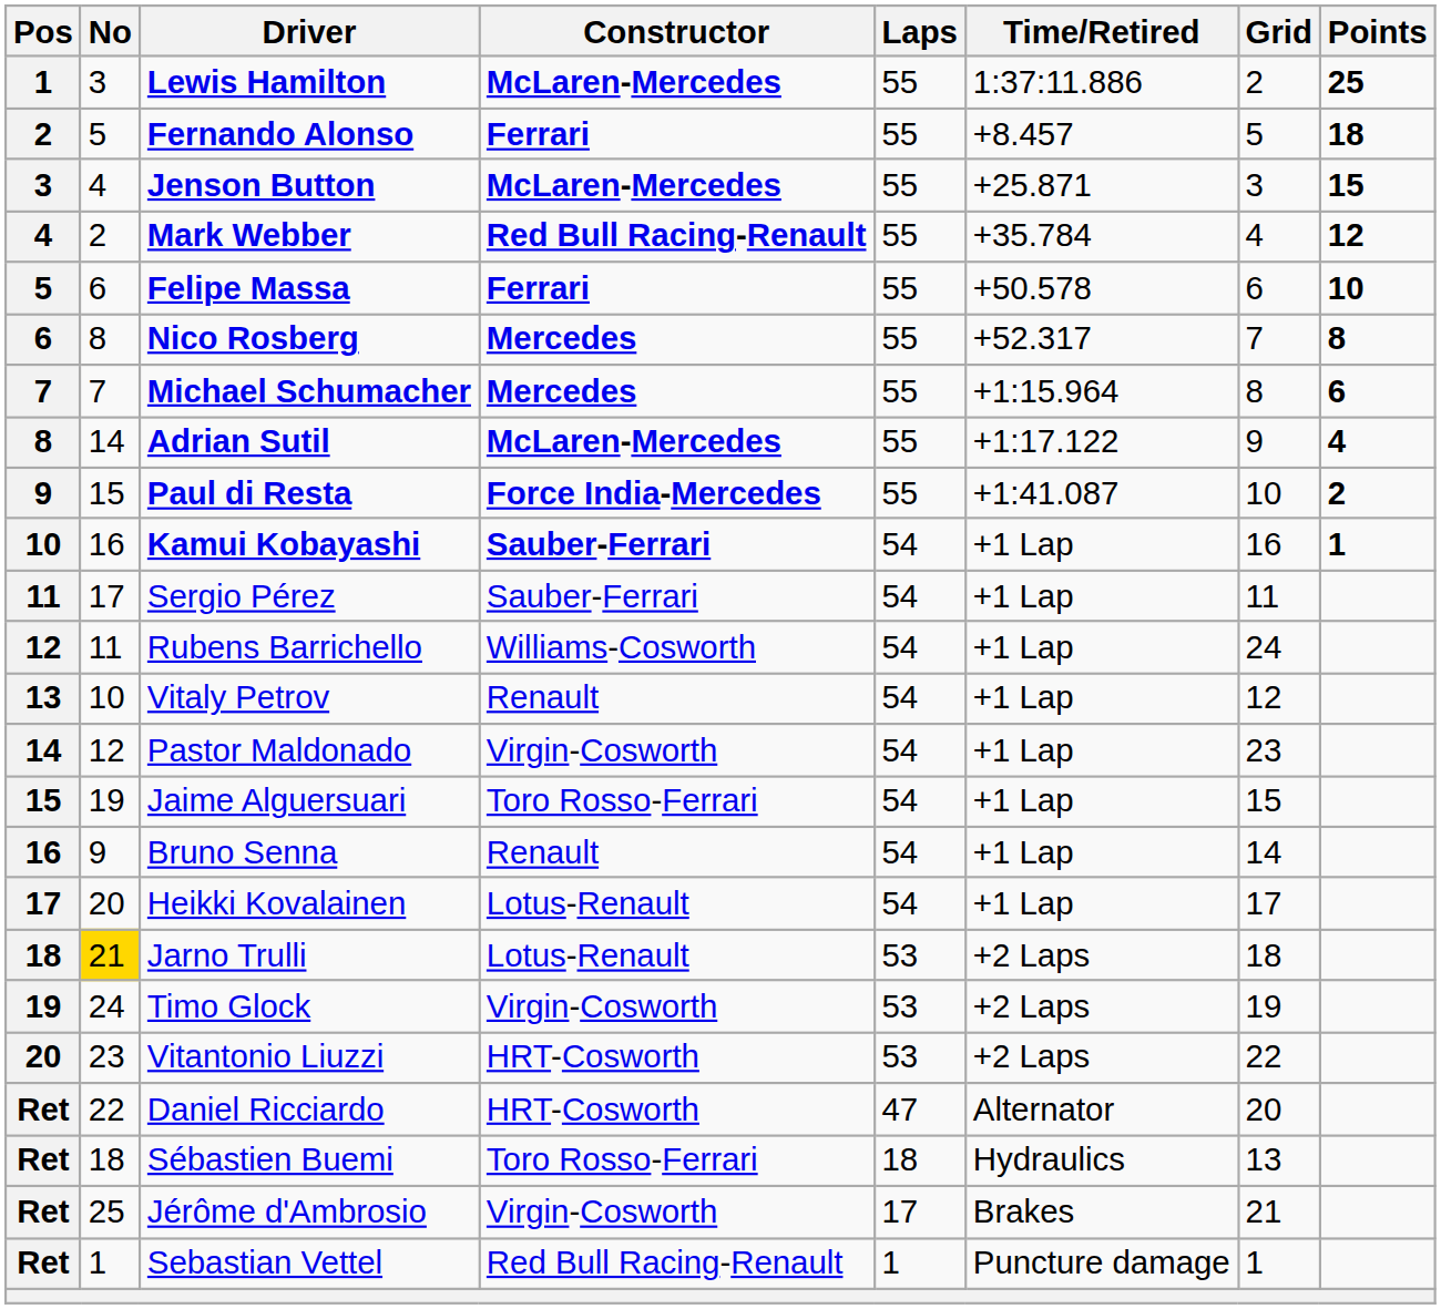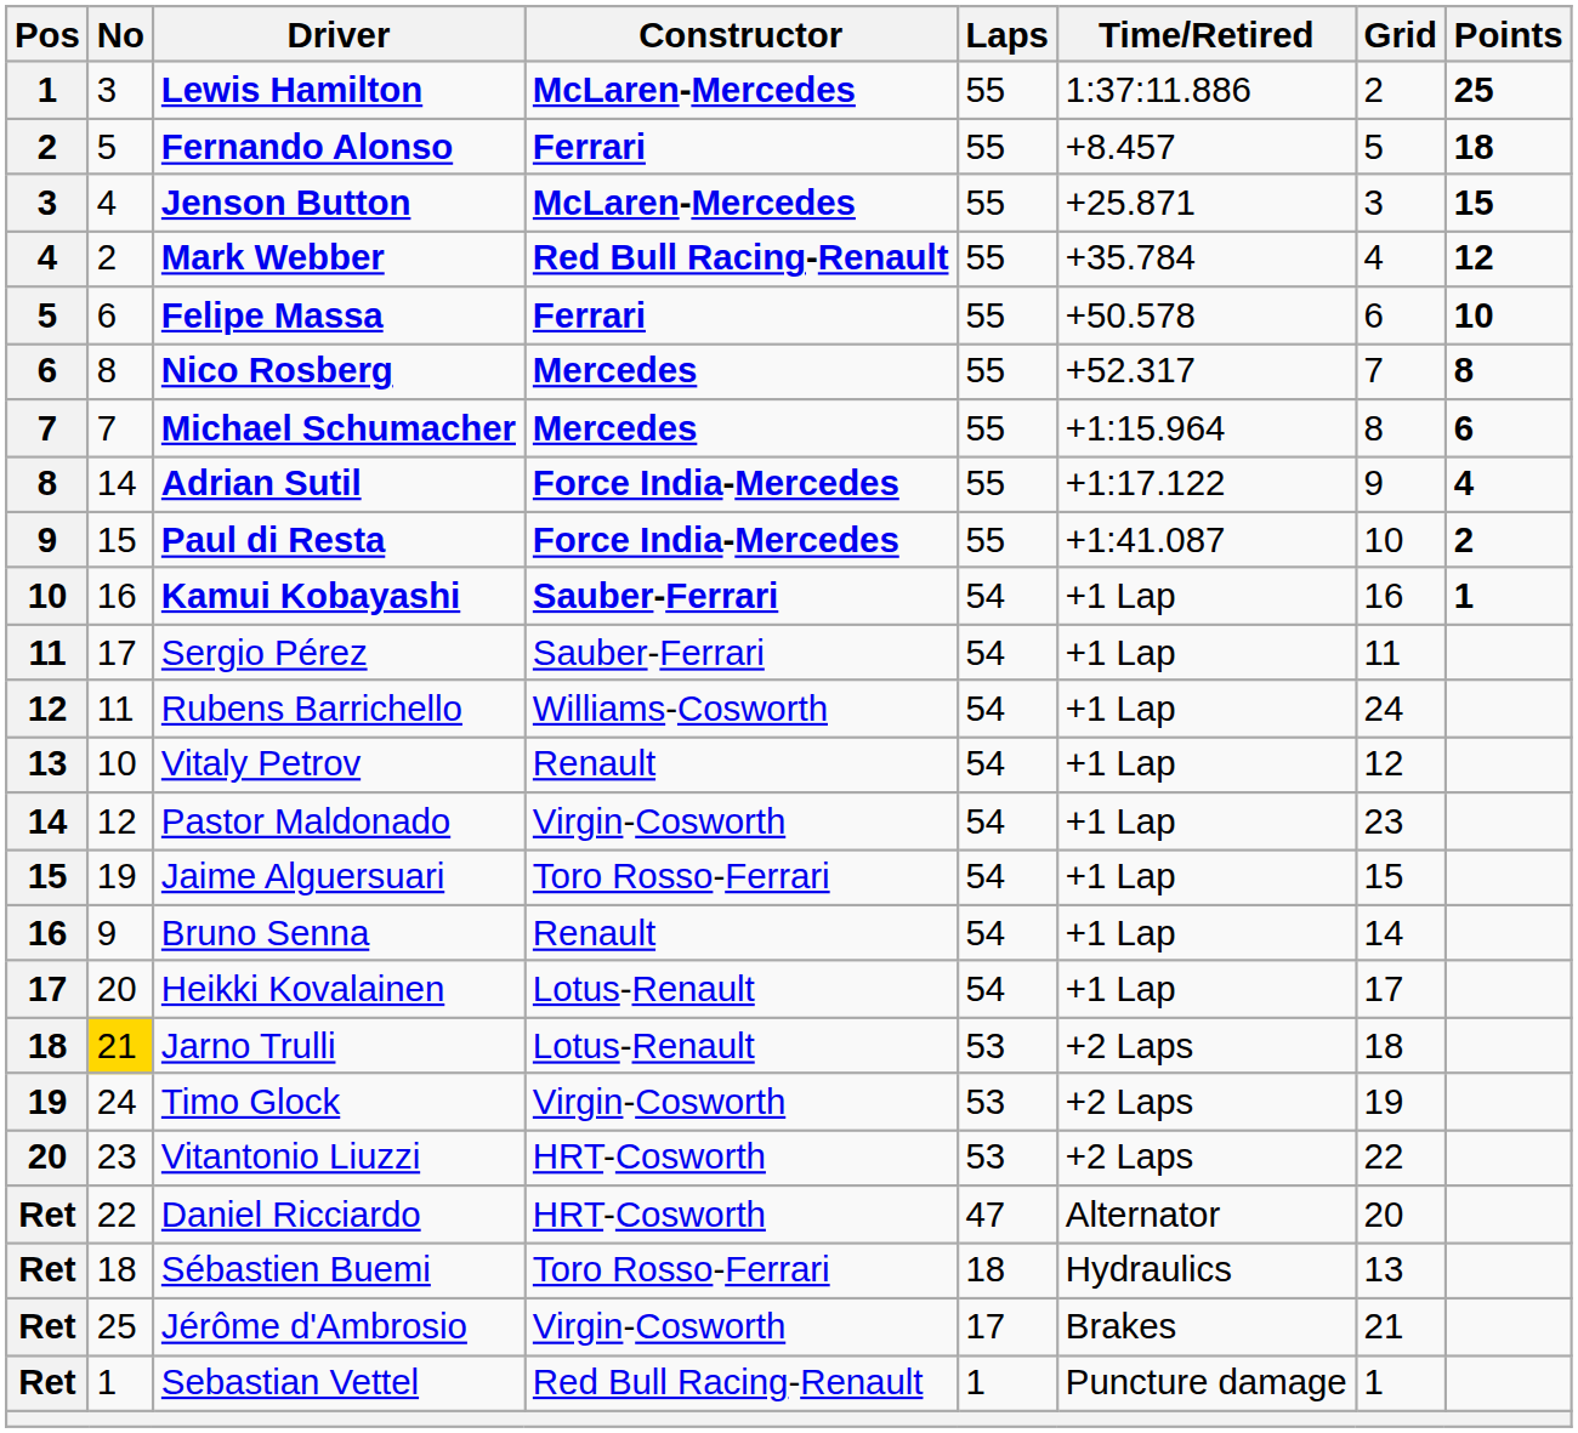 <table class="wikitable" style="font-size: 85%">
 <tr>
 <th>Pos</th>
 <th>No</th>
 <th>Driver</th>
 <th>Constructor</th>
 <th>Laps</th>
 <th>Time/Retired</th>
 <th>Grid</th>
 <th>Points</th>
 </tr>
 <tr>
 <th>1</th>
 <td>3</td>
 <td> <strong><a href='#'>Lewis Hamilton</a></strong></td>
 <td><strong><a href='#'>McLaren</a>-<a href='#'>Mercedes</a></strong></td>
 <td>55</td>
 <td>1:37:11.886</td>
 <td>2</td>
 <td><strong>25</strong></td>
 </tr>
 <tr>
 <th>2</th>
 <td>5</td>
 <td> <strong><a href='#'>Fernando Alonso</a></strong></td>
 <td><strong><a href='#'>Ferrari</a></strong></td>
 <td>55</td>
 <td>+8.457</td>
 <td>5</td>
 <td><strong>18</strong></td>
 </tr>
 <tr>
 <th>3</th>
 <td>4</td>
 <td> <strong><a href='#'>Jenson Button</a></strong></td>
 <td><strong><a href='#'>McLaren</a>-<a href='#'>Mercedes</a></strong></td>
 <td>55</td>
 <td>+25.871</td>
 <td>3</td>
 <td><strong>15</strong></td>
 </tr>
 <tr>
 <th>4</th>
 <td>2</td>
 <td> <strong><a href='#'>Mark Webber</a></strong></td>
 <td><strong><a href='#'>Red Bull Racing</a>-<a href='#'>Renault</a></strong></td>
 <td>55</td>
 <td>+35.784</td>
 <td>4</td>
 <td><strong>12</strong></td>
 </tr>
 <tr>
 <th>5</th>
 <td>6</td>
 <td> <strong><a href='#'>Felipe Massa</a></strong></td>
 <td><strong><a href='#'>Ferrari</a></strong></td>
 <td>55</td>
 <td>+50.578</td>
 <td>6</td>
 <td><strong>10</strong></td>
 </tr>
 <tr>
 <th>6</th>
 <td>8</td>
 <td> <strong><a href='#'>Nico Rosberg</a></strong></td>
 <td><strong><a href='#'>Mercedes</a></strong></td>
 <td>55</td>
 <td>+52.317</td>
 <td>7</td>
 <td><strong>8</strong></td>
 </tr>
 <tr>
 <th>7</th>
 <td>7</td>
 <td> <strong><a href='#'>Michael Schumacher</a></strong></td>
 <td><strong><a href='#'>Mercedes</a></strong></td>
 <td>55</td>
 <td>+1:15.964</td>
 <td>8</td>
 <td><strong>6</strong></td>
 </tr>
 <tr>
 <th>8</th>
 <td>14</td>
 <td> <strong><a href='#'>Adrian Sutil</a></strong></td>
-<td><strong><a href='#'>McLaren</a>-<a href='#'>Mercedes</a></strong></td>
+<td><strong><a href='#'>Force India</a>-<a href='#'>Mercedes</a></strong></td>
 <td>55</td>
 <td>+1:17.122</td>
 <td>9</td>
 <td><strong>4</strong></td>
 </tr>
 <tr>
 <th>9</th>
 <td>15</td>
 <td> <strong><a href='#'>Paul di Resta</a></strong></td>
 <td><strong><a href='#'>Force India</a>-<a href='#'>Mercedes</a></strong></td>
 <td>55</td>
 <td>+1:41.087</td>
 <td>10</td>
 <td><strong>2</strong></td>
 </tr>
 <tr>
 <th>10</th>
 <td>16</td>
 <td> <strong><a href='#'>Kamui Kobayashi</a></strong></td>
 <td><strong><a href='#'>Sauber</a>-<a href='#'>Ferrari</a></strong></td>
 <td>54</td>
 <td>+1 Lap</td>
 <td>16</td>
 <td><strong>1</strong></td>
 </tr>
 <tr>
 <th>11</th>
 <td>17</td>
 <td> <a href='#'>Sergio Pérez</a></td>
 <td><a href='#'>Sauber</a>-<a href='#'>Ferrari</a></td>
 <td>54</td>
 <td>+1 Lap</td>
 <td>11</td>
 <td></td>
 </tr>
 <tr>
 <th>12</th>
 <td>11</td>
 <td> <a href='#'>Rubens Barrichello</a></td>
 <td><a href='#'>Williams</a>-<a href='#'>Cosworth</a></td>
 <td>54</td>
 <td>+1 Lap</td>
 <td>24</td>
 <td></td>
 </tr>
 <tr>
 <th>13</th>
 <td>10</td>
 <td> <a href='#'>Vitaly Petrov</a></td>
 <td><a href='#'>Renault</a></td>
 <td>54</td>
 <td>+1 Lap</td>
 <td>12</td>
 <td></td>
 </tr>
 <tr>
 <th>14</th>
 <td>12</td>
 <td> <a href='#'>Pastor Maldonado</a></td>
 <td><a href='#'>Virgin</a>-<a href='#'>Cosworth</a></td>
 <td>54</td>
 <td>+1 Lap</td>
 <td>23</td>
 <td></td>
 </tr>
 <tr>
 <th>15</th>
 <td>19</td>
 <td> <a href='#'>Jaime Alguersuari</a></td>
 <td><a href='#'>Toro Rosso</a>-<a href='#'>Ferrari</a></td>
 <td>54</td>
 <td>+1 Lap</td>
 <td>15</td>
 <td></td>
 </tr>
 <tr>
 <th>16</th>
 <td>9</td>
 <td> <a href='#'>Bruno Senna</a></td>
 <td><a href='#'>Renault</a></td>
 <td>54</td>
 <td>+1 Lap</td>
 <td>14</td>
 <td></td>
 </tr>
 <tr>
 <th>17</th>
 <td>20</td>
 <td> <a href='#'>Heikki Kovalainen</a></td>
 <td><a href='#'>Lotus</a>-<a href='#'>Renault</a></td>
 <td>54</td>
 <td>+1 Lap</td>
 <td>17</td>
 <td></td>
 </tr>
 <tr>
 <th>18</th>
 <td style="background: gold;">21</td>
 <td> <a href='#'>Jarno Trulli</a></td>
 <td><a href='#'>Lotus</a>-<a href='#'>Renault</a></td>
 <td>53</td>
 <td>+2 Laps</td>
 <td>18</td>
 <td></td>
 </tr>
 <tr>
 <th>19</th>
 <td>24</td>
 <td> <a href='#'>Timo Glock</a></td>
 <td><a href='#'>Virgin</a>-<a href='#'>Cosworth</a></td>
 <td>53</td>
 <td>+2 Laps</td>
 <td>19</td>
 <td></td>
 </tr>
 <tr>
 <th>20</th>
 <td>23</td>
 <td> <a href='#'>Vitantonio Liuzzi</a></td>
 <td><a href='#'>HRT</a>-<a href='#'>Cosworth</a></td>
 <td>53</td>
 <td>+2 Laps</td>
 <td>22</td>
 <td></td>
 </tr>
 <tr>
 <th>Ret</th>
 <td>22</td>
 <td> <a href='#'>Daniel Ricciardo</a></td>
 <td><a href='#'>HRT</a>-<a href='#'>Cosworth</a></td>
 <td>47</td>
 <td>Alternator</td>
 <td>20</td>
 <td></td>
 </tr>
 <tr>
 <th>Ret</th>
 <td>18</td>
 <td> <a href='#'>Sébastien Buemi</a></td>
 <td><a href='#'>Toro Rosso</a>-<a href='#'>Ferrari</a></td>
 <td>18</td>
 <td>Hydraulics</td>
 <td>13</td>
 <td></td>
 </tr>
 <tr>
 <th>Ret</th>
 <td>25</td>
 <td> <a href='#'>Jérôme d'Ambrosio</a></td>
 <td><a href='#'>Virgin</a>-<a href='#'>Cosworth</a></td>
 <td>17</td>
 <td>Brakes</td>
 <td>21</td>
 <td></td>
 </tr>
 <tr>
 <th>Ret</th>
 <td>1</td>
 <td> <a href='#'>Sebastian Vettel</a></td>
 <td><a href='#'>Red Bull Racing</a>-<a href='#'>Renault</a></td>
 <td>1</td>
 <td>Puncture damage</td>
 <td>1</td>
 <td></td>
 </tr>
 <tr>
 <th colspan="8"></th>
 </tr>
 </table>
